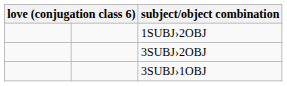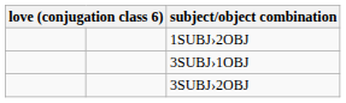 <table class='wikitable'>
 <tr>
 <th colspan='2'>love (conjugation class 6)</th>
 <th>subject/object combination</th>
 </tr>
 <tr>
 <td></td>
 <td></td>
 <td>1SUBJ›2OBJ</td>
 </tr>
 <tr>
 <td></td>
 <td></td>
-<td>3SUBJ›2OBJ</td>
+<td>3SUBJ›1OBJ</td>
 </tr>
 <tr>
 <td></td>
 <td></td>
-<td>3SUBJ›1OBJ</td>
+<td>3SUBJ›2OBJ</td>
 </tr>
 </table>
